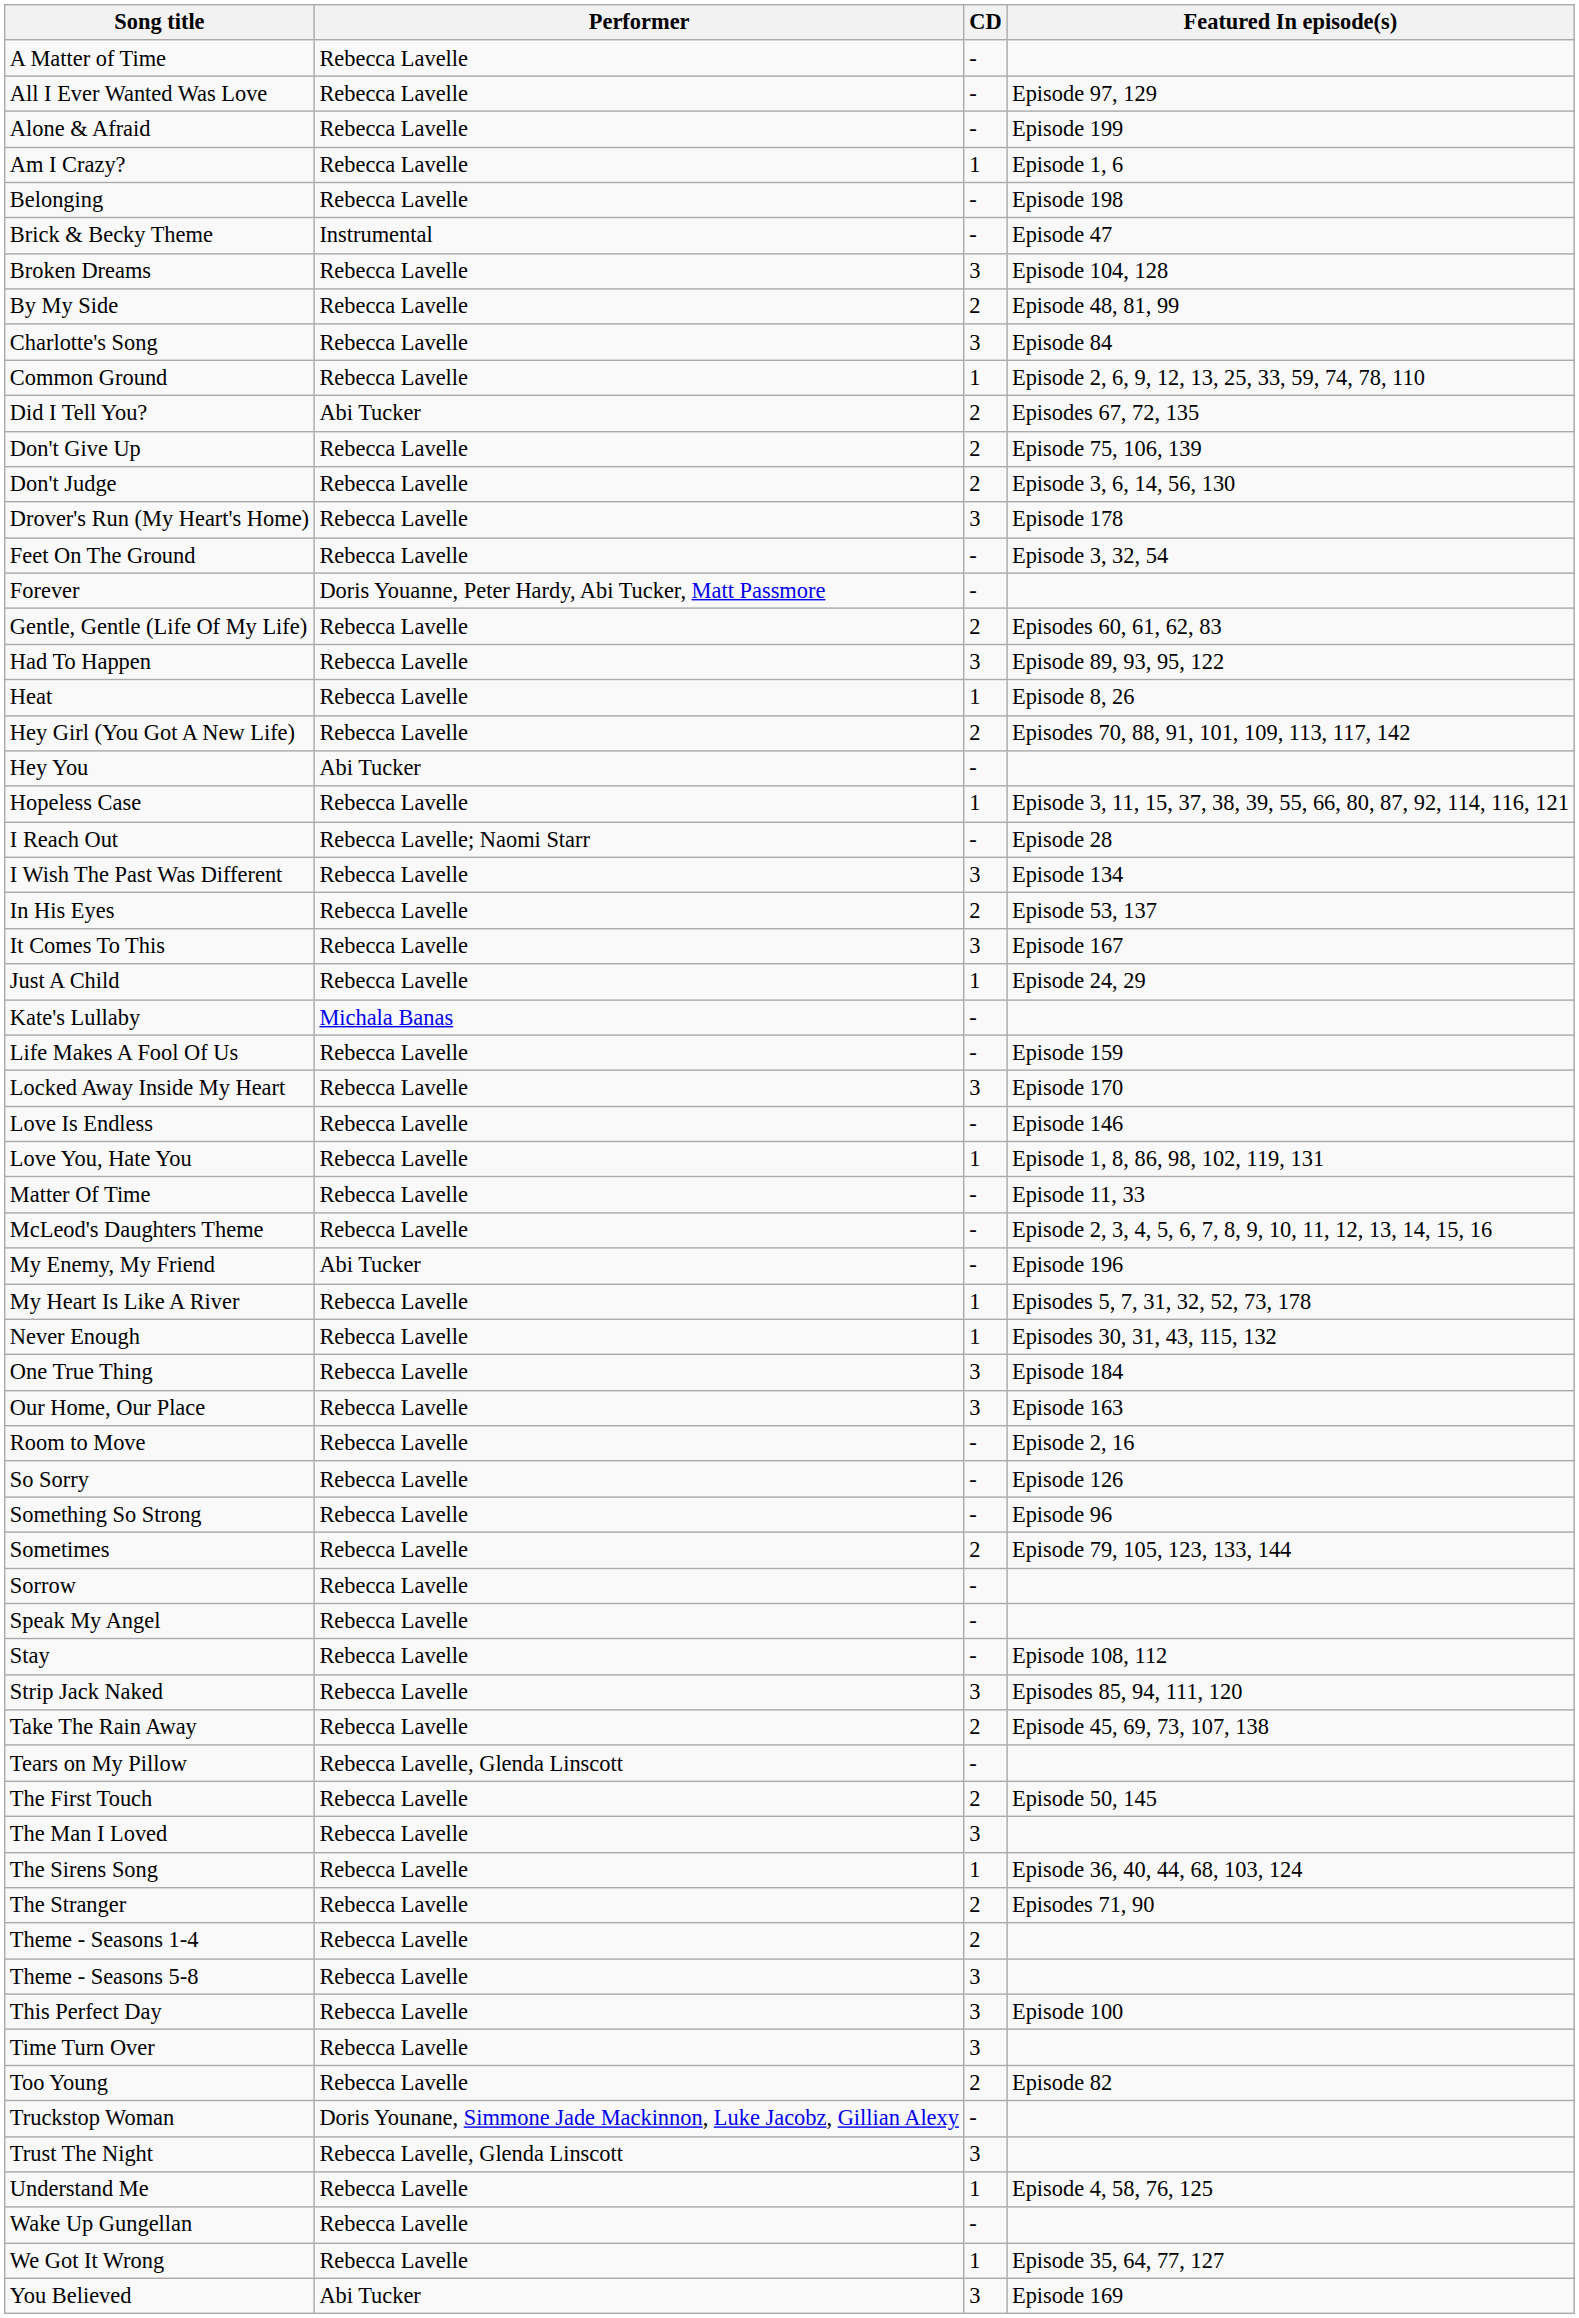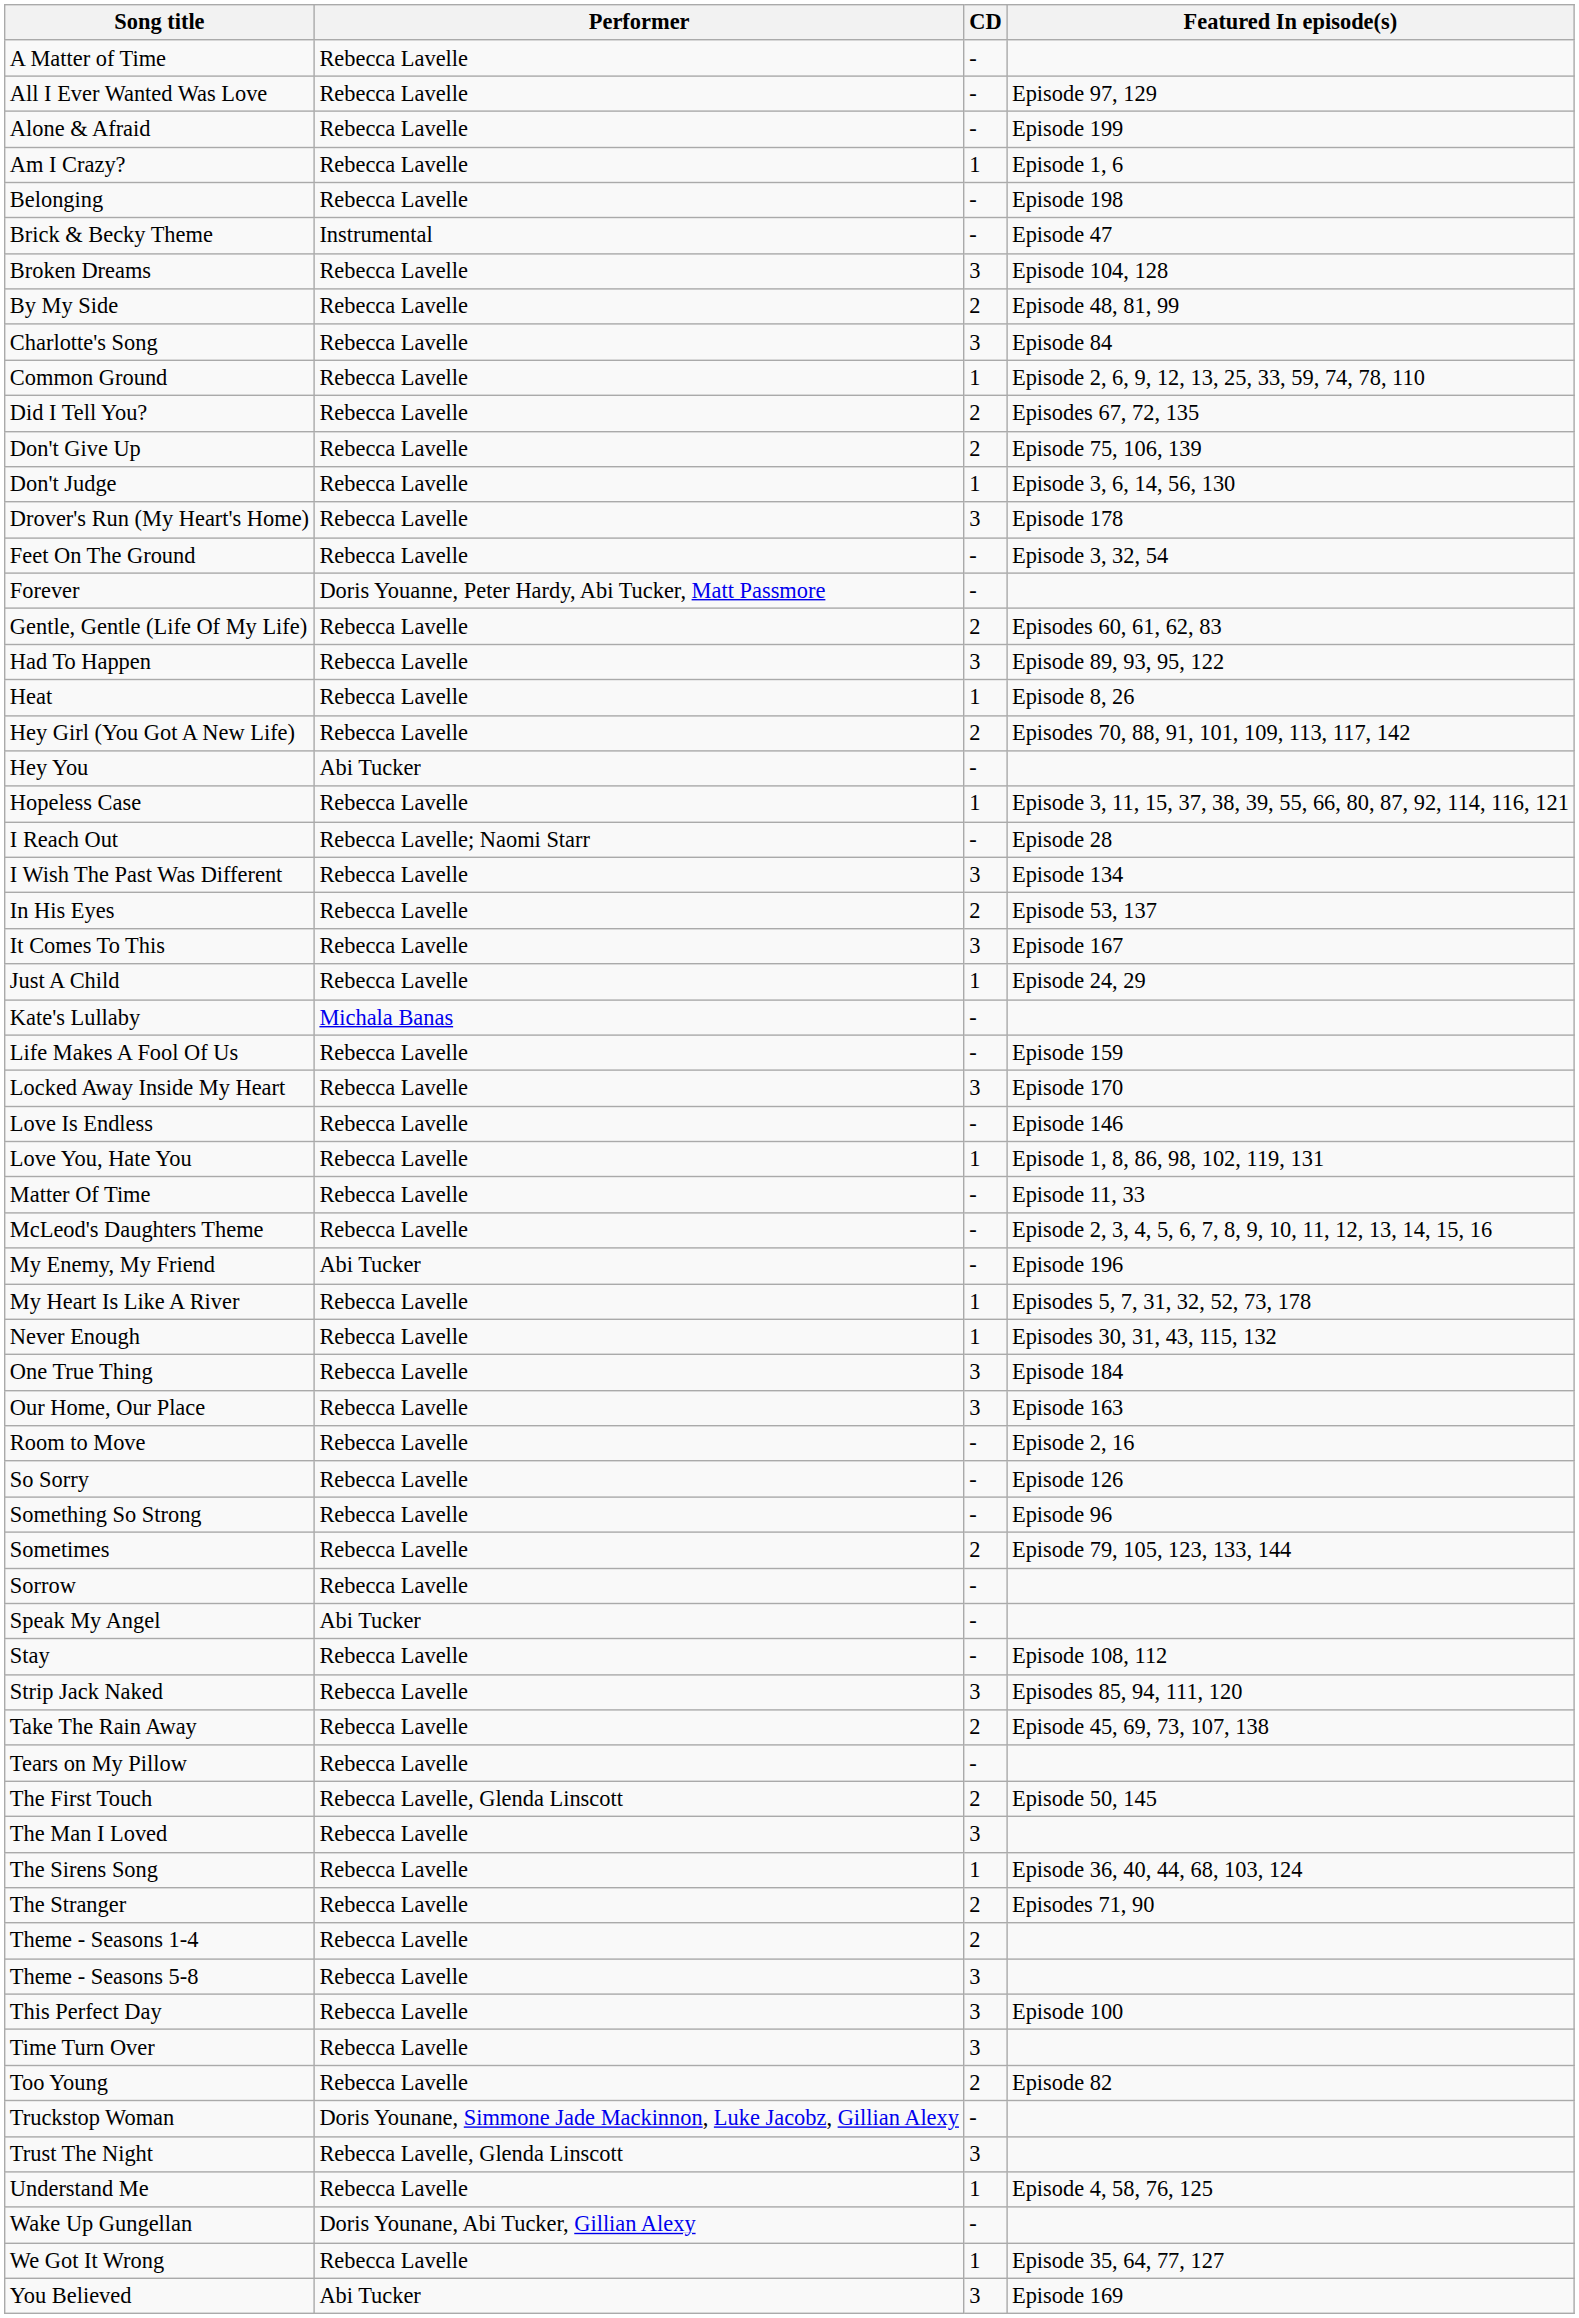 <table class="wikitable sortable">
 <tr>
 <th>Song title</th>
 <th>Performer</th>
 <th>CD</th>
 <th>Featured In episode(s)</th>
 </tr>
 <tr>
 <td>A Matter of Time</td>
 <td>Rebecca Lavelle</td>
 <td>-</td>
 <td></td>
 </tr>
 <tr>
 <td>All I Ever Wanted Was Love</td>
 <td>Rebecca Lavelle</td>
 <td>-</td>
 <td>Episode 97, 129</td>
 </tr>
 <tr>
 <td>Alone & Afraid</td>
 <td>Rebecca Lavelle</td>
 <td>-</td>
 <td>Episode 199</td>
 </tr>
 <tr>
 <td>Am I Crazy?</td>
 <td>Rebecca Lavelle</td>
 <td>1</td>
 <td>Episode 1, 6</td>
 </tr>
 <tr>
 <td>Belonging</td>
 <td>Rebecca Lavelle</td>
 <td>-</td>
 <td>Episode 198</td>
 </tr>
 <tr>
 <td>Brick & Becky Theme</td>
 <td>Instrumental</td>
 <td>-</td>
 <td>Episode 47</td>
 </tr>
 <tr>
 <td>Broken Dreams</td>
 <td>Rebecca Lavelle</td>
 <td>3</td>
 <td>Episode 104, 128</td>
 </tr>
 <tr>
 <td>By My Side</td>
 <td>Rebecca Lavelle</td>
 <td>2</td>
 <td>Episode 48, 81, 99</td>
 </tr>
 <tr>
 <td>Charlotte's Song</td>
 <td>Rebecca Lavelle</td>
 <td>3</td>
 <td>Episode 84</td>
 </tr>
 <tr>
 <td>Common Ground</td>
 <td>Rebecca Lavelle</td>
 <td>1</td>
 <td>Episode 2, 6, 9, 12, 13, 25, 33, 59, 74, 78, 110</td>
 </tr>
 <tr>
 <td>Did I Tell You?</td>
-<td>Abi Tucker</td>
+<td>Rebecca Lavelle</td>
 <td>2</td>
 <td>Episodes 67, 72, 135</td>
 </tr>
 <tr>
 <td>Don't Give Up</td>
 <td>Rebecca Lavelle</td>
 <td>2</td>
 <td>Episode 75, 106, 139</td>
 </tr>
 <tr>
 <td>Don't Judge</td>
 <td>Rebecca Lavelle</td>
-<td>2</td>
+<td>1</td>
 <td>Episode 3, 6, 14, 56, 130</td>
 </tr>
 <tr>
 <td>Drover's Run (My Heart's Home)</td>
 <td>Rebecca Lavelle</td>
 <td>3</td>
 <td>Episode 178</td>
 </tr>
 <tr>
 <td>Feet On The Ground</td>
 <td>Rebecca Lavelle</td>
 <td>-</td>
 <td>Episode 3, 32, 54</td>
 </tr>
 <tr>
 <td>Forever</td>
 <td>Doris Youanne, Peter Hardy, Abi Tucker, <a href='#'>Matt Passmore</a></td>
 <td>-</td>
 <td></td>
 </tr>
 <tr>
 <td>Gentle, Gentle (Life Of My Life)</td>
 <td>Rebecca Lavelle</td>
 <td>2</td>
 <td>Episodes 60, 61, 62, 83</td>
 </tr>
 <tr>
 <td>Had To Happen</td>
 <td>Rebecca Lavelle</td>
 <td>3</td>
 <td>Episode 89, 93, 95, 122</td>
 </tr>
 <tr>
 <td>Heat</td>
 <td>Rebecca Lavelle</td>
 <td>1</td>
 <td>Episode 8, 26</td>
 </tr>
 <tr>
 <td>Hey Girl (You Got A New Life)</td>
 <td>Rebecca Lavelle</td>
 <td>2</td>
 <td>Episodes 70, 88, 91, 101, 109, 113, 117, 142</td>
 </tr>
 <tr>
 <td>Hey You</td>
 <td>Abi Tucker</td>
 <td>-</td>
 <td></td>
 </tr>
 <tr>
 <td>Hopeless Case</td>
 <td>Rebecca Lavelle</td>
 <td>1</td>
 <td>Episode 3, 11, 15, 37, 38, 39, 55, 66, 80, 87, 92, 114, 116, 121</td>
 </tr>
 <tr>
 <td>I Reach Out</td>
 <td>Rebecca Lavelle; Naomi Starr</td>
 <td>-</td>
 <td>Episode 28</td>
 </tr>
 <tr>
 <td>I Wish The Past Was Different</td>
 <td>Rebecca Lavelle</td>
 <td>3</td>
 <td>Episode 134</td>
 </tr>
 <tr>
 <td>In His Eyes</td>
 <td>Rebecca Lavelle</td>
 <td>2</td>
 <td>Episode 53, 137</td>
 </tr>
 <tr>
 <td>It Comes To This</td>
 <td>Rebecca Lavelle</td>
 <td>3</td>
 <td>Episode 167</td>
 </tr>
 <tr>
 <td>Just A Child</td>
 <td>Rebecca Lavelle</td>
 <td>1</td>
 <td>Episode 24, 29</td>
 </tr>
 <tr>
 <td>Kate's Lullaby</td>
 <td><a href='#'>Michala Banas</a></td>
 <td>-</td>
 <td></td>
 </tr>
 <tr>
 <td>Life Makes A Fool Of Us</td>
 <td>Rebecca Lavelle</td>
 <td>-</td>
 <td>Episode 159</td>
 </tr>
 <tr>
 <td>Locked Away Inside My Heart</td>
 <td>Rebecca Lavelle</td>
 <td>3</td>
 <td>Episode 170</td>
 </tr>
 <tr>
 <td>Love Is Endless</td>
 <td>Rebecca Lavelle</td>
 <td>-</td>
 <td>Episode 146</td>
 </tr>
 <tr>
 <td>Love You, Hate You</td>
 <td>Rebecca Lavelle</td>
 <td>1</td>
 <td>Episode 1, 8, 86, 98, 102, 119, 131</td>
 </tr>
 <tr>
 <td>Matter Of Time</td>
 <td>Rebecca Lavelle</td>
 <td>-</td>
 <td>Episode 11, 33</td>
 </tr>
 <tr>
 <td>McLeod's Daughters Theme</td>
 <td>Rebecca Lavelle</td>
 <td>-</td>
 <td>Episode 2, 3, 4, 5, 6, 7, 8, 9, 10, 11, 12, 13, 14, 15, 16</td>
 </tr>
 <tr>
 <td>My Enemy, My Friend</td>
 <td>Abi Tucker</td>
 <td>-</td>
 <td>Episode 196</td>
 </tr>
 <tr>
 <td>My Heart Is Like A River</td>
 <td>Rebecca Lavelle</td>
 <td>1</td>
 <td>Episodes 5, 7, 31, 32, 52, 73, 178</td>
 </tr>
 <tr>
 <td>Never Enough</td>
 <td>Rebecca Lavelle</td>
 <td>1</td>
 <td>Episodes 30, 31, 43, 115, 132</td>
 </tr>
 <tr>
 <td>One True Thing</td>
 <td>Rebecca Lavelle</td>
 <td>3</td>
 <td>Episode 184</td>
 </tr>
 <tr>
 <td>Our Home, Our Place</td>
 <td>Rebecca Lavelle</td>
 <td>3</td>
 <td>Episode 163</td>
 </tr>
 <tr>
 <td>Room to Move</td>
 <td>Rebecca Lavelle</td>
 <td>-</td>
 <td>Episode 2, 16</td>
 </tr>
 <tr>
 <td>So Sorry</td>
 <td>Rebecca Lavelle</td>
 <td>-</td>
 <td>Episode 126</td>
 </tr>
 <tr>
 <td>Something So Strong</td>
 <td>Rebecca Lavelle</td>
 <td>-</td>
 <td>Episode 96</td>
 </tr>
 <tr>
 <td>Sometimes</td>
 <td>Rebecca Lavelle</td>
 <td>2</td>
 <td>Episode 79, 105, 123, 133, 144</td>
 </tr>
 <tr>
 <td>Sorrow</td>
 <td>Rebecca Lavelle</td>
 <td>-</td>
 <td></td>
 </tr>
 <tr>
 <td>Speak My Angel</td>
-<td>Rebecca Lavelle</td>
+<td>Abi Tucker</td>
 <td>-</td>
 <td></td>
 </tr>
 <tr>
 <td>Stay</td>
 <td>Rebecca Lavelle</td>
 <td>-</td>
 <td>Episode 108, 112</td>
 </tr>
 <tr>
 <td>Strip Jack Naked</td>
 <td>Rebecca Lavelle</td>
 <td>3</td>
 <td>Episodes 85, 94, 111, 120</td>
 </tr>
 <tr>
 <td>Take The Rain Away</td>
 <td>Rebecca Lavelle</td>
 <td>2</td>
 <td>Episode 45, 69, 73, 107, 138</td>
 </tr>
 <tr>
 <td>Tears on My Pillow</td>
-<td>Rebecca Lavelle, Glenda Linscott</td>
+<td>Rebecca Lavelle</td>
 <td>-</td>
 <td></td>
 </tr>
 <tr>
 <td>The First Touch</td>
-<td>Rebecca Lavelle</td>
+<td>Rebecca Lavelle, Glenda Linscott</td>
 <td>2</td>
 <td>Episode 50, 145</td>
 </tr>
 <tr>
 <td>The Man I Loved</td>
 <td>Rebecca Lavelle</td>
 <td>3</td>
 <td></td>
 </tr>
 <tr>
 <td>The Sirens Song</td>
 <td>Rebecca Lavelle</td>
 <td>1</td>
 <td>Episode 36, 40, 44, 68, 103, 124</td>
 </tr>
 <tr>
 <td>The Stranger</td>
 <td>Rebecca Lavelle</td>
 <td>2</td>
 <td>Episodes 71, 90</td>
 </tr>
 <tr>
 <td>Theme - Seasons 1-4</td>
 <td>Rebecca Lavelle</td>
 <td>2</td>
 <td></td>
 </tr>
 <tr>
 <td>Theme - Seasons 5-8</td>
 <td>Rebecca Lavelle</td>
 <td>3</td>
 <td></td>
 </tr>
 <tr>
 <td>This Perfect Day</td>
 <td>Rebecca Lavelle</td>
 <td>3</td>
 <td>Episode 100</td>
 </tr>
 <tr>
 <td>Time Turn Over</td>
 <td>Rebecca Lavelle</td>
 <td>3</td>
 <td></td>
 </tr>
 <tr>
 <td>Too Young</td>
 <td>Rebecca Lavelle</td>
 <td>2</td>
 <td>Episode 82</td>
 </tr>
 <tr>
 <td>Truckstop Woman</td>
 <td>Doris Younane, <a href='#'>Simmone Jade Mackinnon</a>, <a href='#'>Luke Jacobz</a>, <a href='#'>Gillian Alexy</a></td>
 <td>-</td>
 <td></td>
 </tr>
 <tr>
 <td>Trust The Night</td>
 <td>Rebecca Lavelle, Glenda Linscott</td>
 <td>3</td>
 <td></td>
 </tr>
 <tr>
 <td>Understand Me</td>
 <td>Rebecca Lavelle</td>
 <td>1</td>
 <td>Episode 4, 58, 76, 125</td>
 </tr>
 <tr>
 <td>Wake Up Gungellan</td>
-<td>Rebecca Lavelle</td>
+<td>Doris Younane, Abi Tucker, <a href='#'>Gillian Alexy</a></td>
 <td>-</td>
 <td></td>
 </tr>
 <tr>
 <td>We Got It Wrong</td>
 <td>Rebecca Lavelle</td>
 <td>1</td>
 <td>Episode 35, 64, 77, 127</td>
 </tr>
 <tr>
 <td>You Believed</td>
 <td>Abi Tucker</td>
 <td>3</td>
 <td>Episode 169</td>
 </tr>
 </table>
